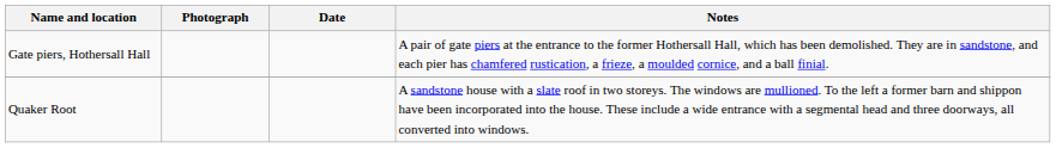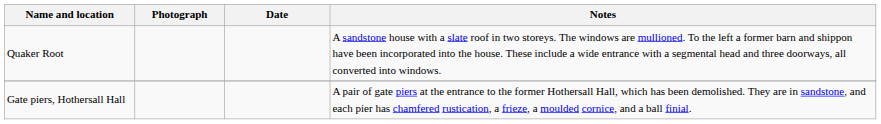 <table class="wikitable sortable plainrowheaders" style="width:100%;border:0px;text-align:left;line-height:150%;">
 <tr>
 <th scope="col"  style="width:150px">Name and location</th>
 <th scope="col"  style="width:100px" class="unsortable">Photograph</th>
 <th scope="col"  style="width:120px">Date</th>
 <th scope="col"  style="width:650px" class="unsortable">Notes</th>
+</tr>
+<tr>
+<td>Quaker Root<br><small></small></td>
+<td></td>
+<td align="center"></td>
+<td>A <a href='#'>sandstone</a> house with a <a href='#'>slate</a> roof in two storeys.  The windows are <a href='#'>mullioned</a>.  To the left a former barn and shippon have been incorporated into the house.  These include a wide entrance with a segmental head and three doorways, all converted into windows.</td>
+</tr>
+<tr>
 </tr>
 <tr>
 <td>Gate piers, Hothersall Hall<br><small></small></td>
 <td></td>
 <td align="center"></td>
 <td>A pair of gate <a href='#'>piers</a> at the entrance to the former Hothersall Hall, which has been demolished.  They are in <a href='#'>sandstone</a>, and each pier has <a href='#'>chamfered</a> <a href='#'>rustication</a>, a <a href='#'>frieze</a>, a <a href='#'>moulded</a> <a href='#'>cornice</a>, and a ball <a href='#'>finial</a>.</td>
 </tr>
 <tr>
 </tr>
-<tr>
-<td>Quaker Root<br><small></small></td>
-<td></td>
-<td align="center"></td>
-<td>A <a href='#'>sandstone</a> house with a <a href='#'>slate</a> roof in two storeys.  The windows are <a href='#'>mullioned</a>.  To the left a former barn and shippon have been incorporated into the house.  These include a wide entrance with a segmental head and three doorways, all converted into windows.</td>
-</tr>
-<tr>
-</tr>
 </table>
